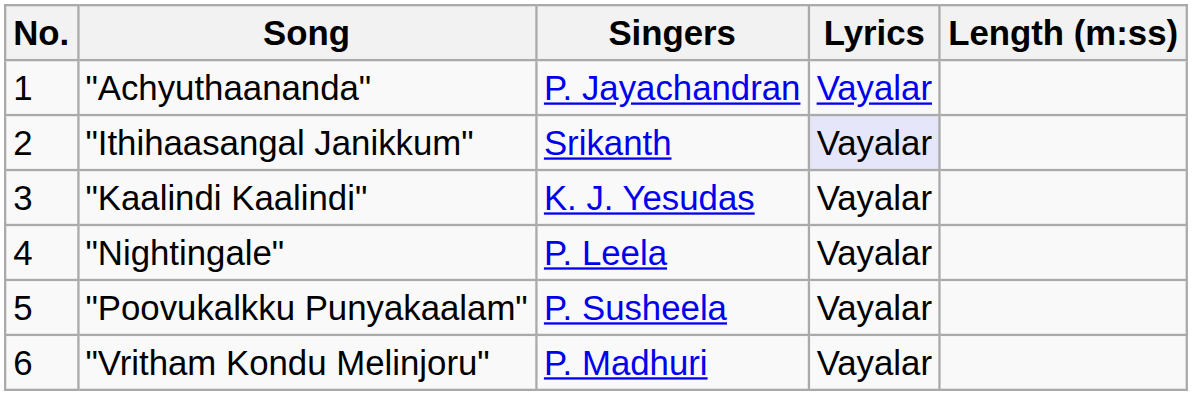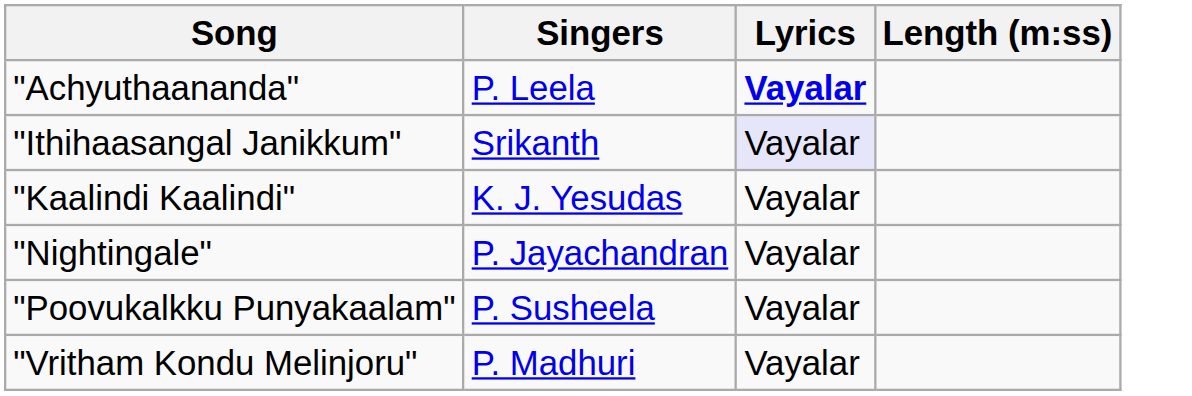 <table class="wikitable" style="font-size:95%;">
 <tr>
-<th>No.</th>
 <th>Song</th>
 <th>Singers</th>
 <th>Lyrics</th>
 <th>Length (m:ss)</th>
 </tr>
 <tr>
-<td>1</td>
 <td>"Achyuthaananda"</td>
-<td><a href='#'>P. Jayachandran</a></td>
-<td><a href='#'>Vayalar</a></td>
+<td><a href='#'>P. Leela</a></td>
+<td><strong><a href='#'>Vayalar</a></strong></td>
 <td></td>
 </tr>
 <tr>
-<td>2</td>
 <td>"Ithihaasangal Janikkum"</td>
 <td><a href='#'>Srikanth</a></td>
 <td style="background: lavender;">Vayalar</td>
 <td></td>
 </tr>
 <tr>
-<td>3</td>
 <td>"Kaalindi Kaalindi"</td>
 <td><a href='#'>K. J. Yesudas</a></td>
 <td>Vayalar</td>
 <td></td>
 </tr>
 <tr>
-<td>4</td>
 <td>"Nightingale"</td>
-<td><a href='#'>P. Leela</a></td>
+<td><a href='#'>P. Jayachandran</a></td>
 <td>Vayalar</td>
 <td></td>
 </tr>
 <tr>
-<td>5</td>
 <td>"Poovukalkku Punyakaalam"</td>
 <td><a href='#'>P. Susheela</a></td>
 <td>Vayalar</td>
 <td></td>
 </tr>
 <tr>
-<td>6</td>
 <td>"Vritham Kondu Melinjoru"</td>
 <td><a href='#'>P. Madhuri</a></td>
 <td>Vayalar</td>
 <td></td>
 </tr>
 </table>
